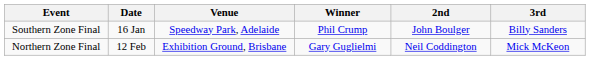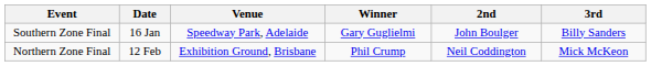 <table class="wikitable" style="text-align:center">
 <tr>
 <th width=200>Event</th>
 <th width=80>Date</th>
 <th width=280>Venue</th>
 <th width=180>Winner</th>
 <th width=180>2nd</th>
 <th width=180>3rd</th>
 </tr>
 <tr>
 <td align=center>Southern Zone Final</td>
 <td>16 Jan</td>
 <td><a href='#'>Speedway Park</a>, <a href='#'>Adelaide</a></td>
-<td><a href='#'>Phil Crump</a></td>
+<td><a href='#'>Gary Guglielmi</a></td>
 <td><a href='#'>John Boulger</a></td>
 <td><a href='#'>Billy Sanders</a></td>
 </tr>
 <tr>
 <td align=center>Northern Zone Final</td>
 <td>12 Feb</td>
 <td><a href='#'>Exhibition Ground</a>, <a href='#'>Brisbane</a></td>
-<td><a href='#'>Gary Guglielmi</a></td>
+<td><a href='#'>Phil Crump</a></td>
 <td><a href='#'>Neil Coddington</a></td>
 <td><a href='#'>Mick McKeon</a></td>
 </tr>
 </table>
